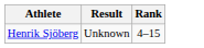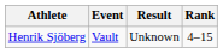 <table class="wikitable" style="font-size:90%">
 <tr>
 <th>Athlete</th>
+<th>Event</th>
 <th>Result</th>
 <th>Rank</th>
 </tr>
 <tr>
 <td><a href='#'>Henrik Sjöberg</a></td>
+<td><a href='#'>Vault</a></td>
 <td align="center">Unknown</td>
 <td align="center">4–15</td>
 </tr>
 </table>
